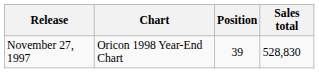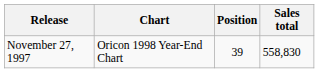 <table class="wikitable" width="425px">
 <tr>
 <th>Release</th>
 <th>Chart</th>
 <th>Position</th>
 <th>Sales total</th>
 </tr>
 <tr>
 <td>November 27, 1997</td>
 <td>Oricon 1998 Year-End Chart</td>
 <td align="center">39</td>
-<td>528,830</td>
+<td>558,830</td>
 </tr>
 </table>
